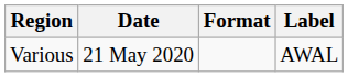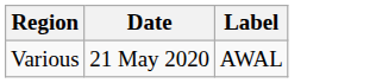 <table class="wikitable">
 <tr>
 <th>Region</th>
 <th>Date</th>
-<th>Format</th>
 <th>Label</th>
 </tr>
 <tr>
 <td>Various</td>
 <td>21 May 2020</td>
-<td></td>
 <td>AWAL</td>
 </tr>
 </table>
